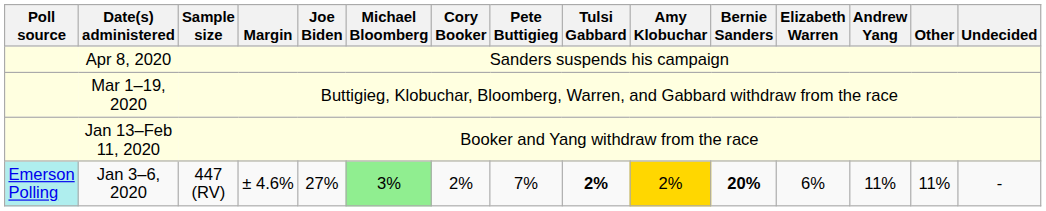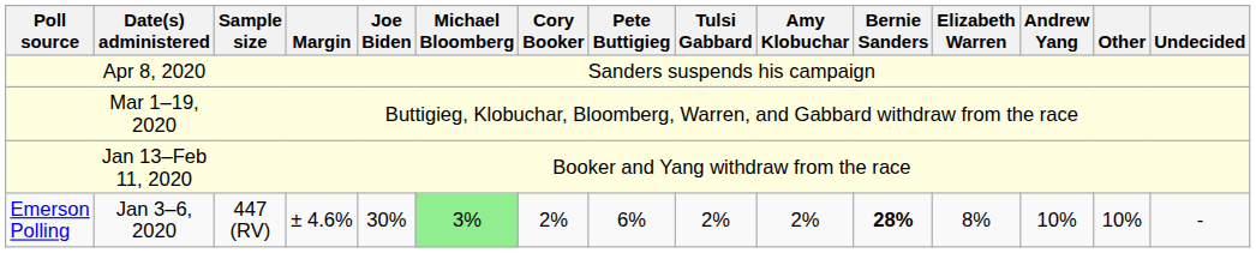 <table class="wikitable" style="font-size:90%;text-align:center;">
 <tr valign=bottom style="font-size:90%;">
 <th>Poll source</th>
 <th>Date(s)<br>administered</th>
 <th>Sample<br>size</th>
 <th>Margin<br></th>
 <th>Joe<br>Biden</th>
 <th>Michael<br>Bloomberg</th>
 <th>Cory<br>Booker</th>
 <th>Pete<br>Buttigieg</th>
 <th>Tulsi<br>Gabbard</th>
 <th>Amy<br>Klobuchar</th>
 <th>Bernie<br>Sanders</th>
 <th>Elizabeth<br>Warren</th>
 <th>Andrew<br>Yang</th>
 <th>Other</th>
 <th>Undecided</th>
 </tr>
 <tr style="background:lightyellow;">
 <td style="border-right-style:hidden;"></td>
 <td style="border-right-style:hidden;">Apr 8, 2020</td>
 <td colspan="13">Sanders suspends his campaign</td>
 </tr>
 <tr style="background:lightyellow;">
 <td style="border-right-style:hidden;"></td>
 <td style="border-right-style:hidden;">Mar 1–19, 2020</td>
 <td colspan="13">Buttigieg, Klobuchar, Bloomberg, Warren, and Gabbard withdraw from the race</td>
 </tr>
 <tr style="background:lightyellow;">
 <td style="border-right-style:hidden;"></td>
 <td style="border-right-style:hidden;">Jan 13–Feb 11, 2020</td>
 <td colspan="13">Booker and Yang withdraw from the race</td>
 </tr>
 <tr>
-<td style="background: paleturquoise; text-align:left;"><a href='#'>Emerson Polling</a></td>
+<td style="text-align:left;"><a href='#'>Emerson Polling</a></td>
 <td>Jan 3–6, 2020</td>
 <td>447 (RV)</td>
 <td>± 4.6%</td>
-<td>27%</td>
+<td>30%</td>
 <td style="background: lightgreen;">3%</td>
 <td>2%</td>
-<td>7%</td>
-<td><strong>2%</strong></td>
-<td style="background: gold;">2%</td>
-<td><strong>20%</strong></td>
 <td>6%</td>
-<td>11%</td>
-<td>11%</td>
+<td>2%</td>
+<td>2%</td>
+<td><strong>28%</strong></td>
+<td>8%</td>
+<td>10%</td>
+<td>10%</td>
 <td>-</td>
 </tr>
 </table>
